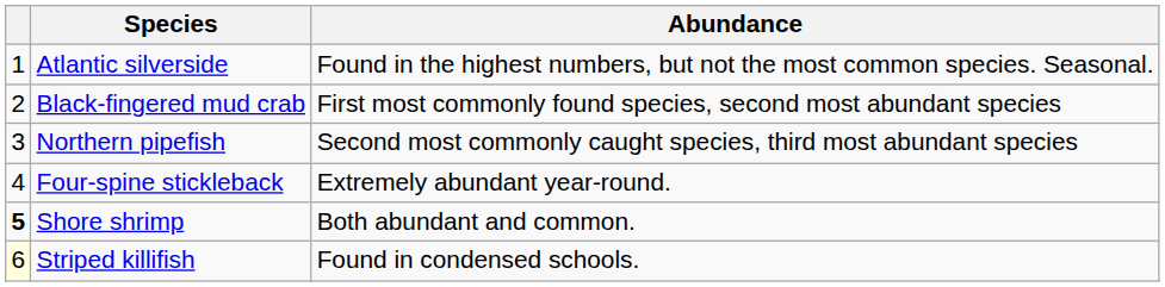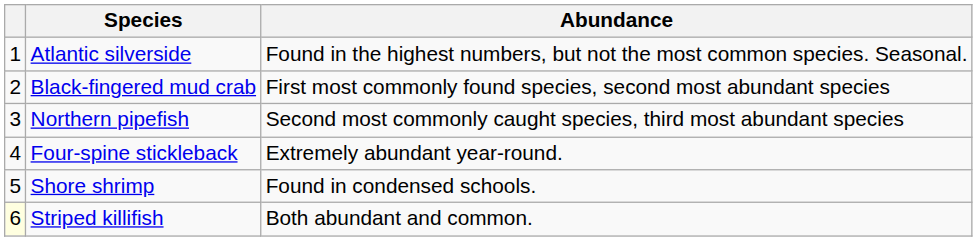 <table class="wikitable">
 <tr>
 <th></th>
 <th>Species</th>
 <th>Abundance</th>
 </tr>
 <tr>
 <td>1</td>
 <td><a href='#'>Atlantic silverside</a></td>
 <td>Found in the highest numbers, but not the most common species.  Seasonal.</td>
 </tr>
 <tr>
 <td>2</td>
 <td><a href='#'>Black-fingered mud crab</a></td>
 <td>First most commonly found species, second most abundant species</td>
 </tr>
 <tr>
 <td>3</td>
 <td><a href='#'>Northern pipefish</a></td>
 <td>Second most commonly caught species, third most abundant species</td>
 </tr>
 <tr>
 <td>4</td>
 <td><a href='#'>Four-spine stickleback</a></td>
 <td>Extremely abundant year-round.</td>
 </tr>
 <tr>
-<td><strong>5</strong></td>
+<td>5</td>
 <td><a href='#'>Shore shrimp</a></td>
-<td>Both abundant and common.</td>
+<td>Found in condensed schools.</td>
 </tr>
 <tr>
 <td style="background: lightyellow;">6</td>
 <td><a href='#'>Striped killifish</a></td>
-<td>Found in condensed schools.</td>
+<td>Both abundant and common.</td>
 </tr>
 </table>
